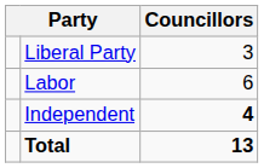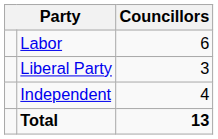 <table class="wikitable">
 <tr>
 <th colspan="2">Party</th>
 <th>Councillors</th>
+</tr>
+<tr>
+<td> </td>
+<td><a href='#'>Labor</a></td>
+<td align=right>6</td>
 </tr>
 <tr>
 <td> </td>
 <td><a href='#'>Liberal Party</a></td>
 <td align=right>3</td>
 </tr>
 <tr>
 <td> </td>
-<td><a href='#'>Labor</a></td>
-<td align=right>6</td>
-</tr>
-<tr>
-<td> </td>
 <td><a href='#'>Independent</a></td>
-<td align=right><strong>4</strong></td>
+<td align=right>4</td>
 </tr>
 <tr>
 <td></td>
 <td><strong>Total</strong></td>
 <td align=right><strong>13</strong></td>
 </tr>
 </table>
